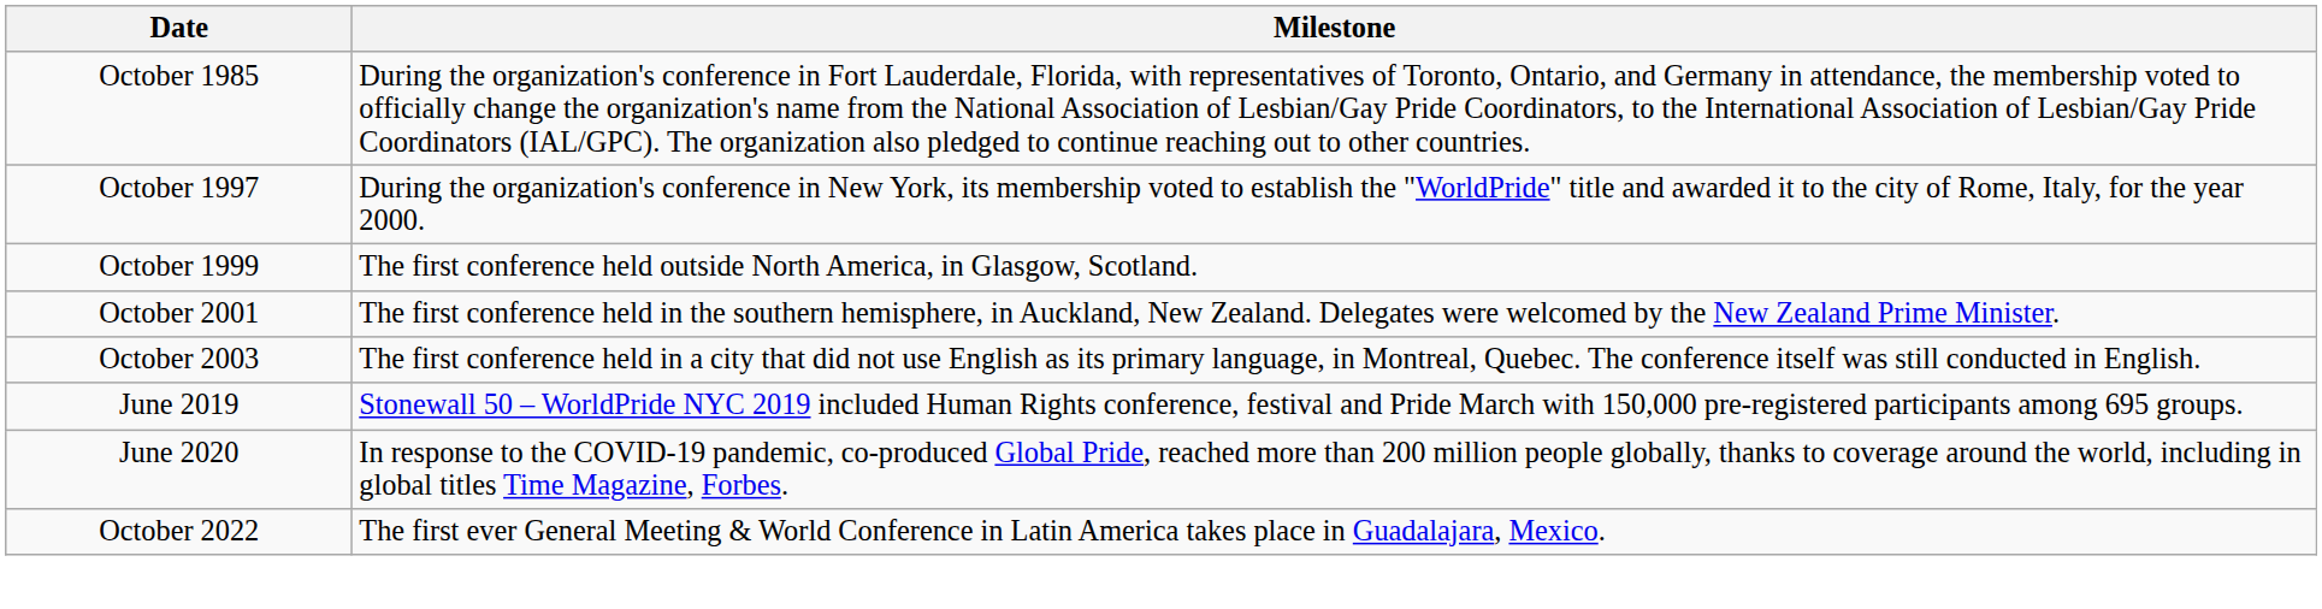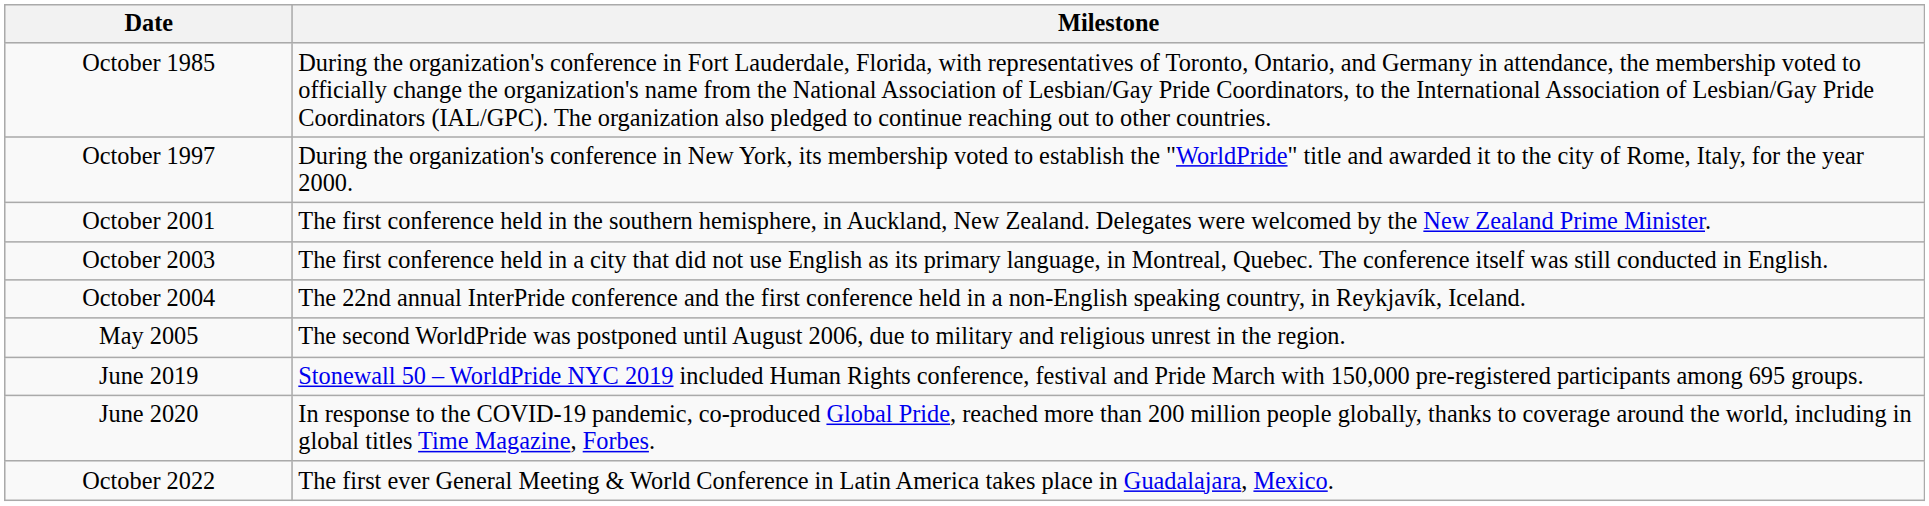 <table class="wikitable sortable" style="margin: 1em auto 1em auto;">
 <tr>
 <th width="15%">Date</th>
 <th width="85%">Milestone</th>
 </tr>
 <tr valign="top">
 <td align=center>October 1985</td>
 <td>During the organization's conference in Fort Lauderdale, Florida, with representatives of Toronto, Ontario, and Germany in attendance, the membership voted to officially change the organization's name from the National Association of Lesbian/Gay Pride Coordinators, to the International Association of Lesbian/Gay Pride Coordinators (IAL/GPC). The organization also pledged to continue reaching out to other countries.</td>
 </tr>
 <tr valign="top">
 <td align=center>October 1997</td>
 <td>During the organization's conference in New York, its membership voted to establish the "<a href='#'>WorldPride</a>" title and awarded it to the city of Rome, Italy, for the year 2000.</td>
 </tr>
 <tr valign="top">
-<td align=center>October 1999</td>
-<td>The first conference held outside North America, in Glasgow, Scotland.</td>
-</tr>
-<tr valign="top">
 <td align=center>October 2001</td>
 <td>The first conference held in the southern hemisphere, in Auckland, New Zealand. Delegates were welcomed by the <a href='#'>New Zealand Prime Minister</a>.</td>
 </tr>
 <tr valign="top">
 <td align=center>October 2003</td>
 <td>The first conference held in a city that did not use English as its primary language, in Montreal, Quebec. The conference itself was still conducted in English.</td>
+</tr>
+<tr valign="top">
+<td align=center>October 2004</td>
+<td>The 22nd annual InterPride conference and the first conference held in a non-English speaking country, in Reykjavík, Iceland.</td>
+</tr>
+<tr valign="top">
+<td align=center>May 2005</td>
+<td>The second WorldPride was postponed until August 2006, due to military and religious unrest in the region.</td>
 </tr>
 <tr valign="top">
 <td align=center>June 2019</td>
 <td><a href='#'>Stonewall 50 – WorldPride NYC 2019</a> included Human Rights conference, festival and Pride March with 150,000 pre-registered participants among 695 groups.</td>
 </tr>
 <tr valign="top">
 <td align=center>June 2020</td>
 <td>In response to the COVID-19 pandemic, co-produced <a href='#'>Global Pride</a>, reached more than 200 million people globally, thanks to coverage around the world, including in global titles <a href='#'>Time Magazine</a>, <a href='#'>Forbes</a>.</td>
 </tr>
 <tr valign="top">
 <td align=center>October 2022</td>
 <td>The first ever General Meeting & World Conference in Latin America takes place in <a href='#'>Guadalajara</a>, <a href='#'>Mexico</a>.</td>
 </tr>
 </table>
